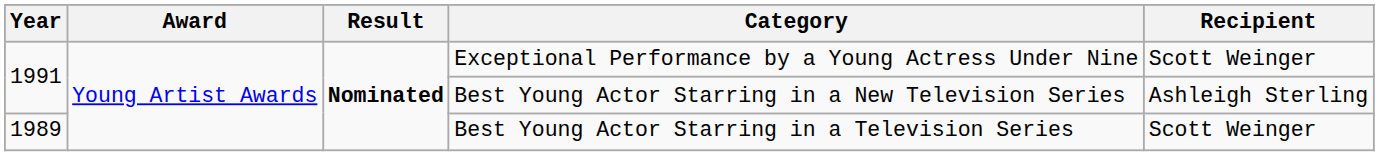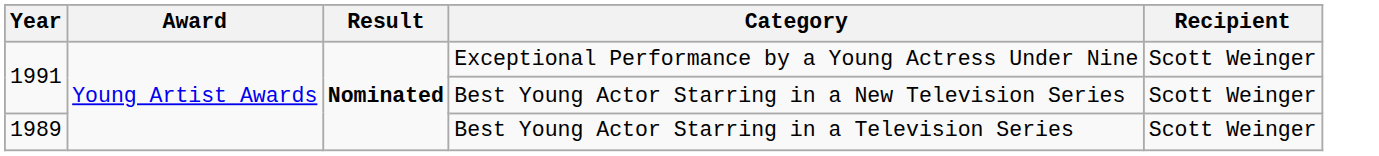 <table class="wikitable" style="font-size: 90%;">
 <tr>
 <th>Year</th>
 <th>Award</th>
 <th>Result</th>
 <th>Category</th>
 <th>Recipient</th>
 </tr>
 <tr>
 <td rowspan=2>1991</td>
 <td rowspan=3><a href='#'>Young Artist Awards</a></td>
 <td rowspan=3><strong>Nominated</strong></td>
 <td>Exceptional Performance by a Young Actress Under Nine</td>
 <td>Scott Weinger</td>
 </tr>
 <tr>
 <td>Best Young Actor Starring in a New Television Series</td>
-<td>Ashleigh Sterling</td>
+<td>Scott Weinger</td>
 </tr>
 <tr>
 <td>1989</td>
 <td>Best Young Actor Starring in a Television Series</td>
 <td>Scott Weinger</td>
 </tr>
 </table>
